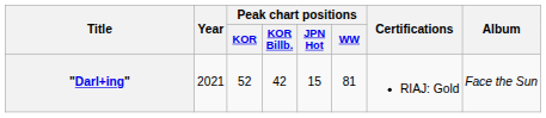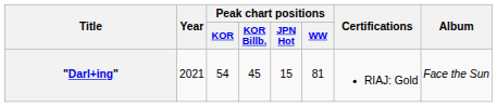 <table class="wikitable plainrowheaders" style="text-align:center">
 <tr>
 <th rowspan="2" scope="col" style="width:15em">Title</th>
 <th rowspan="2" scope="col">Year</th>
 <th colspan="4" scope="col">Peak chart positions</th>
 <th rowspan="2" scope="col">Certifications</th>
 <th rowspan="2" scope="col">Album</th>
 </tr>
 <tr>
 <th scope="col" style="width:2.7em;font-size:90%;"><a href='#'>KOR</a><br></th>
 <th scope="col" style="width:2.7em;font-size:90%;"><a href='#'>KOR<br>Billb.</a><br></th>
 <th scope="col" style="width:2.7em;font-size:90%;"><a href='#'>JPN<br>Hot</a><br></th>
 <th scope="col" style="width:2.7em;font-size:90%;"><a href='#'>WW</a><br></th>
 </tr>
 <tr>
 <th scope="row">"<a href='#'>Darl+ing</a>"</th>
 <td>2021</td>
-<td>52</td>
-<td>42</td>
+<td>54</td>
+<td>45</td>
 <td>15</td>
 <td>81</td>
 <td><br><ul><li>RIAJ: Gold</li></ul></td>
 <td><em>Face the Sun</em></td>
 </tr>
 </table>
